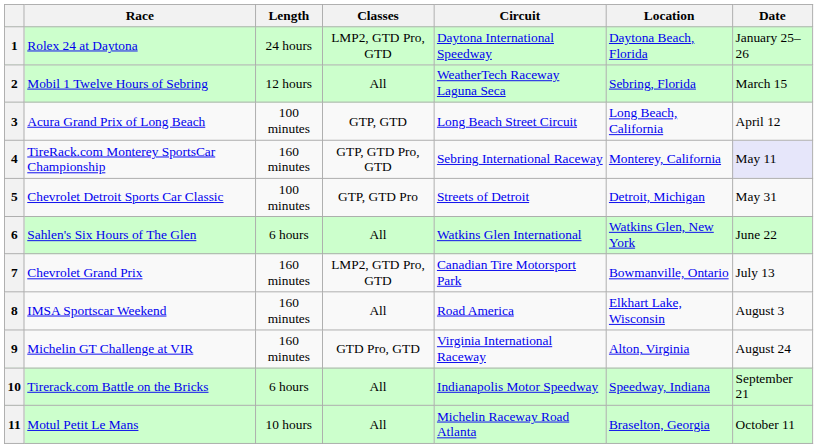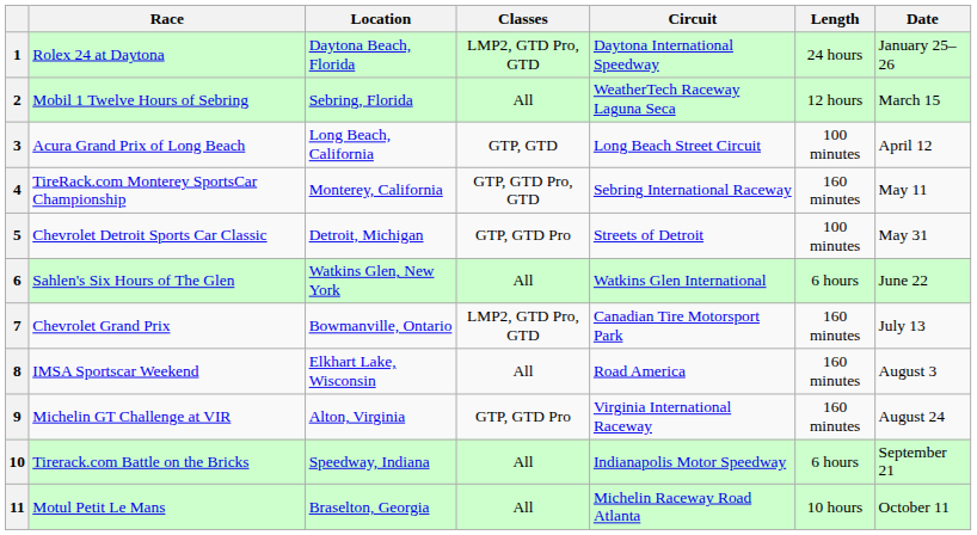 <table class="wikitable" style="font-size: 90%;">
 <tr>
 <th></th>
 <th>Race</th>
-<th>Length</th>
+<th>Location</th>
 <th>Classes</th>
 <th>Circuit</th>
-<th>Location</th>
+<th>Length</th>
 <th>Date</th>
 </tr>
 <tr style="background:#ccffcc;">
 <th>1</th>
 <td><a href='#'>Rolex 24 at Daytona</a></td>
-<td align=center>24 hours</td>
+<td><a href='#'>Daytona Beach, Florida</a></td>
 <td align=center>LMP2, GTD Pro, GTD</td>
 <td><a href='#'>Daytona International Speedway</a></td>
-<td><a href='#'>Daytona Beach, Florida</a></td>
+<td align=center>24 hours</td>
 <td>January 25–26</td>
 </tr>
 <tr style="background:#ccffcc;">
 <th>2</th>
 <td><a href='#'>Mobil 1 Twelve Hours of Sebring</a></td>
-<td align=center>12 hours</td>
+<td><a href='#'>Sebring, Florida</a></td>
 <td align=center>All</td>
 <td><a href='#'>WeatherTech Raceway Laguna Seca</a></td>
-<td><a href='#'>Sebring, Florida</a></td>
+<td align=center>12 hours</td>
 <td>March 15</td>
 </tr>
 <tr>
 <th>3</th>
 <td><a href='#'>Acura Grand Prix of Long Beach</a></td>
-<td align=center>100 minutes</td>
+<td><a href='#'>Long Beach, California</a></td>
 <td align=center>GTP, GTD</td>
 <td><a href='#'>Long Beach Street Circuit</a></td>
-<td><a href='#'>Long Beach, California</a></td>
+<td align=center>100 minutes</td>
 <td>April 12</td>
 </tr>
 <tr>
 <th>4</th>
 <td><a href='#'>TireRack.com Monterey SportsCar Championship</a></td>
-<td align=center>160 minutes</td>
+<td><a href='#'>Monterey, California</a></td>
 <td align=center>GTP, GTD Pro, GTD</td>
 <td><a href='#'>Sebring International Raceway</a></td>
-<td><a href='#'>Monterey, California</a></td>
-<td style="background: lavender;">May 11</td>
+<td align=center>160 minutes</td>
+<td>May 11</td>
 </tr>
 <tr>
 <th>5</th>
 <td><a href='#'>Chevrolet Detroit Sports Car Classic</a></td>
-<td align=center>100 minutes</td>
+<td><a href='#'>Detroit, Michigan</a></td>
 <td align=center>GTP, GTD Pro</td>
 <td><a href='#'>Streets of Detroit</a></td>
-<td><a href='#'>Detroit, Michigan</a></td>
+<td align=center>100 minutes</td>
 <td>May 31</td>
 </tr>
 <tr style="background:#ccffcc;">
 <th>6</th>
 <td><a href='#'>Sahlen's Six Hours of The Glen</a></td>
-<td align=center>6 hours</td>
+<td><a href='#'>Watkins Glen, New York</a></td>
 <td align=center>All</td>
 <td><a href='#'>Watkins Glen International</a></td>
-<td><a href='#'>Watkins Glen, New York</a></td>
+<td align=center>6 hours</td>
 <td>June 22</td>
 </tr>
 <tr>
 <th>7</th>
 <td><a href='#'>Chevrolet Grand Prix</a></td>
-<td align=center>160 minutes</td>
+<td><a href='#'>Bowmanville, Ontario</a></td>
 <td align=center>LMP2, GTD Pro, GTD</td>
 <td><a href='#'>Canadian Tire Motorsport Park</a></td>
-<td><a href='#'>Bowmanville, Ontario</a></td>
+<td align=center>160 minutes</td>
 <td>July 13</td>
 </tr>
 <tr>
 <th>8</th>
 <td><a href='#'>IMSA Sportscar Weekend</a></td>
-<td align=center>160 minutes</td>
+<td><a href='#'>Elkhart Lake, Wisconsin</a></td>
 <td align=center>All</td>
 <td><a href='#'>Road America</a></td>
-<td><a href='#'>Elkhart Lake, Wisconsin</a></td>
+<td align=center>160 minutes</td>
 <td>August 3</td>
 </tr>
 <tr>
 <th>9</th>
 <td><a href='#'>Michelin GT Challenge at VIR</a></td>
+<td><a href='#'>Alton, Virginia</a></td>
+<td align=center>GTP, GTD Pro</td>
+<td><a href='#'>Virginia International Raceway</a></td>
 <td align=center>160 minutes</td>
-<td align=center>GTD Pro, GTD</td>
-<td><a href='#'>Virginia International Raceway</a></td>
-<td><a href='#'>Alton, Virginia</a></td>
 <td>August 24</td>
 </tr>
 <tr style="background:#ccffcc;">
 <th>10</th>
 <td><a href='#'>Tirerack.com Battle on the Bricks</a></td>
-<td align=center>6 hours</td>
+<td><a href='#'>Speedway, Indiana</a></td>
 <td align=center>All</td>
 <td><a href='#'>Indianapolis Motor Speedway</a></td>
-<td><a href='#'>Speedway, Indiana</a></td>
+<td align=center>6 hours</td>
 <td>September 21</td>
 </tr>
 <tr style="background:#ccffcc;">
 <th>11</th>
 <td><a href='#'>Motul Petit Le Mans</a></td>
-<td align=center>10 hours</td>
+<td><a href='#'>Braselton, Georgia</a></td>
 <td align=center>All</td>
 <td><a href='#'>Michelin Raceway Road Atlanta</a></td>
-<td><a href='#'>Braselton, Georgia</a></td>
+<td align=center>10 hours</td>
 <td>October 11</td>
 </tr>
 </table>
